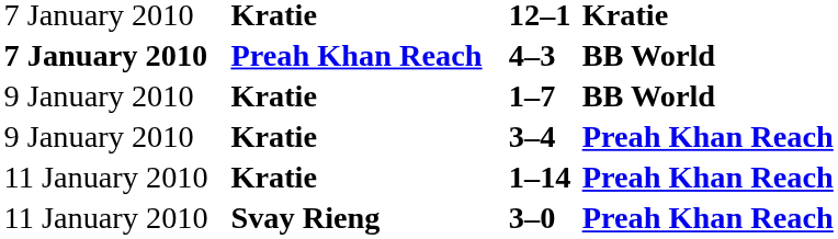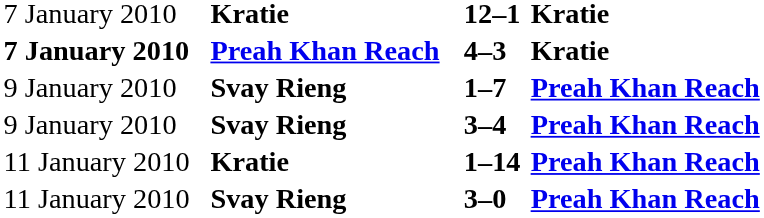 <table width=50% cellspacing=1>
 <tr>
 <th></th>
 <th></th>
 <th></th>
 </tr>
 <tr>
 <td>7 January 2010</td>
 <td align=left><strong>Kratie</strong></td>
 <td align=left><strong>12–1</strong></td>
 <td><strong>Kratie</strong></td>
 </tr>
 <tr>
 <td><strong>7 January 2010</strong></td>
 <td align=left><strong><a href='#'>Preah Khan Reach</a></strong></td>
 <td align=left><strong>4–3</strong></td>
-<td><strong>BB World</strong></td>
+<td><strong>Kratie</strong></td>
 </tr>
 <tr>
 <td>9 January 2010</td>
-<td align=left><strong>Kratie</strong></td>
+<td align=left><strong>Svay Rieng</strong></td>
 <td align=left><strong>1–7</strong></td>
-<td><strong>BB World</strong></td>
+<td><strong><a href='#'>Preah Khan Reach</a></strong></td>
 </tr>
 <tr>
 <td>9 January 2010</td>
-<td align=left><strong>Kratie</strong></td>
+<td align=left><strong>Svay Rieng</strong></td>
 <td align=left><strong>3–4</strong></td>
 <td><strong><a href='#'>Preah Khan Reach</a></strong></td>
 </tr>
 <tr>
 <td>11 January 2010</td>
 <td align=left><strong>Kratie</strong></td>
 <td align=left><strong>1–14</strong></td>
 <td><strong><a href='#'>Preah Khan Reach</a></strong></td>
 </tr>
 <tr>
 <td>11 January 2010</td>
 <td align=left><strong>Svay Rieng</strong></td>
 <td align=left><strong>3–0</strong></td>
 <td><strong><a href='#'>Preah Khan Reach</a></strong></td>
 </tr>
 </table>
